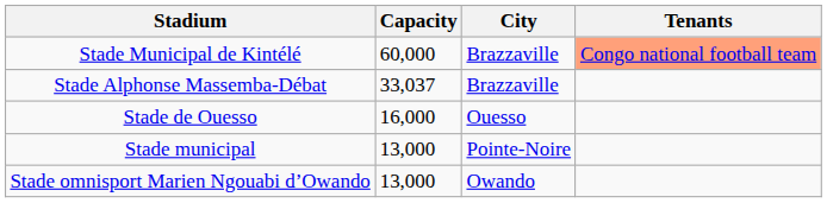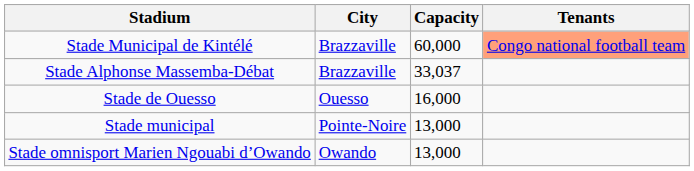 <table class="wikitable sortable">
 <tr>
 <th>Stadium</th>
+<th>City</th>
 <th>Capacity</th>
-<th>City</th>
 <th>Tenants</th>
 </tr>
 <tr>
 <td style="text-align:center;"><a href='#'>Stade Municipal de Kintélé</a></td>
+<td><a href='#'>Brazzaville</a></td>
 <td>60,000</td>
-<td><a href='#'>Brazzaville</a></td>
 <td style="background: lightsalmon;"><a href='#'>Congo national football team</a></td>
 </tr>
 <tr>
 <td style="text-align:center;"><a href='#'>Stade Alphonse Massemba-Débat</a></td>
+<td><a href='#'>Brazzaville</a></td>
 <td>33,037</td>
-<td><a href='#'>Brazzaville</a></td>
 <td></td>
 </tr>
 <tr>
 <td style="text-align:center;"><a href='#'>Stade de Ouesso</a></td>
+<td><a href='#'>Ouesso</a></td>
 <td>16,000</td>
-<td><a href='#'>Ouesso</a></td>
 <td></td>
 </tr>
 <tr>
 <td style="text-align:center;"><a href='#'>Stade municipal</a></td>
+<td><a href='#'>Pointe-Noire</a></td>
 <td>13,000</td>
-<td><a href='#'>Pointe-Noire</a></td>
 <td></td>
 </tr>
 <tr>
 <td style="text-align:center;"><a href='#'>Stade omnisport Marien Ngouabi d’Owando</a></td>
+<td><a href='#'>Owando</a></td>
 <td>13,000</td>
-<td><a href='#'>Owando</a></td>
 <td></td>
 </tr>
 </table>
